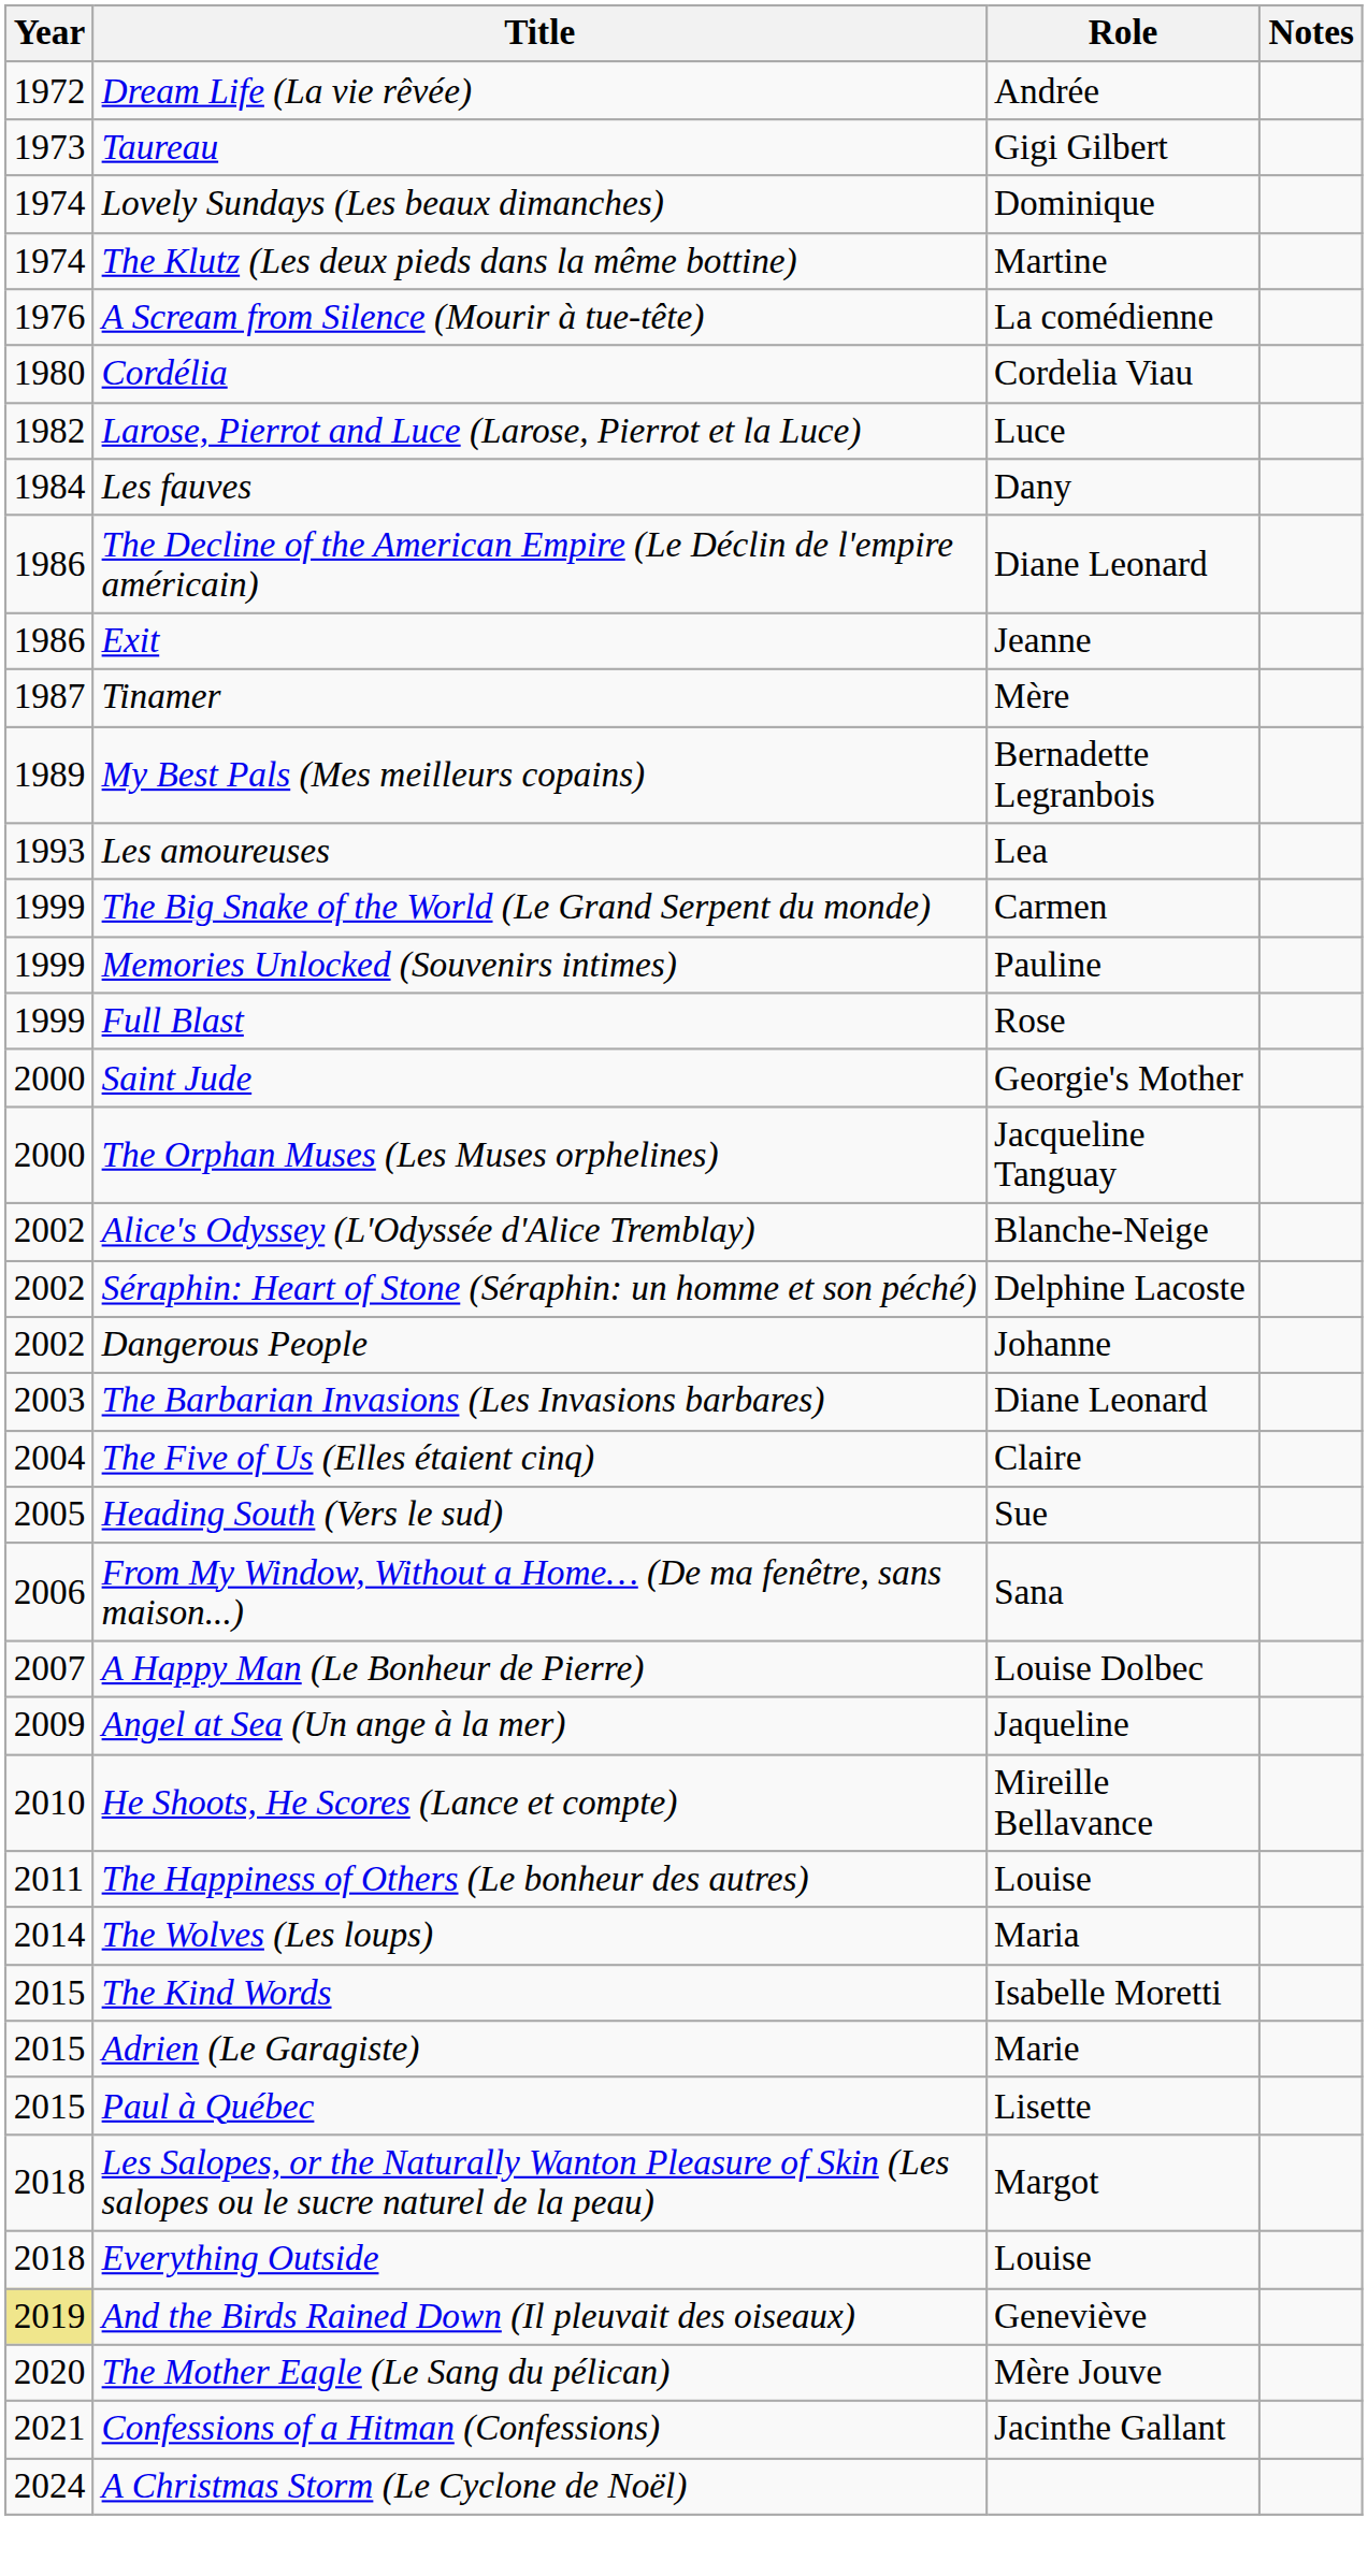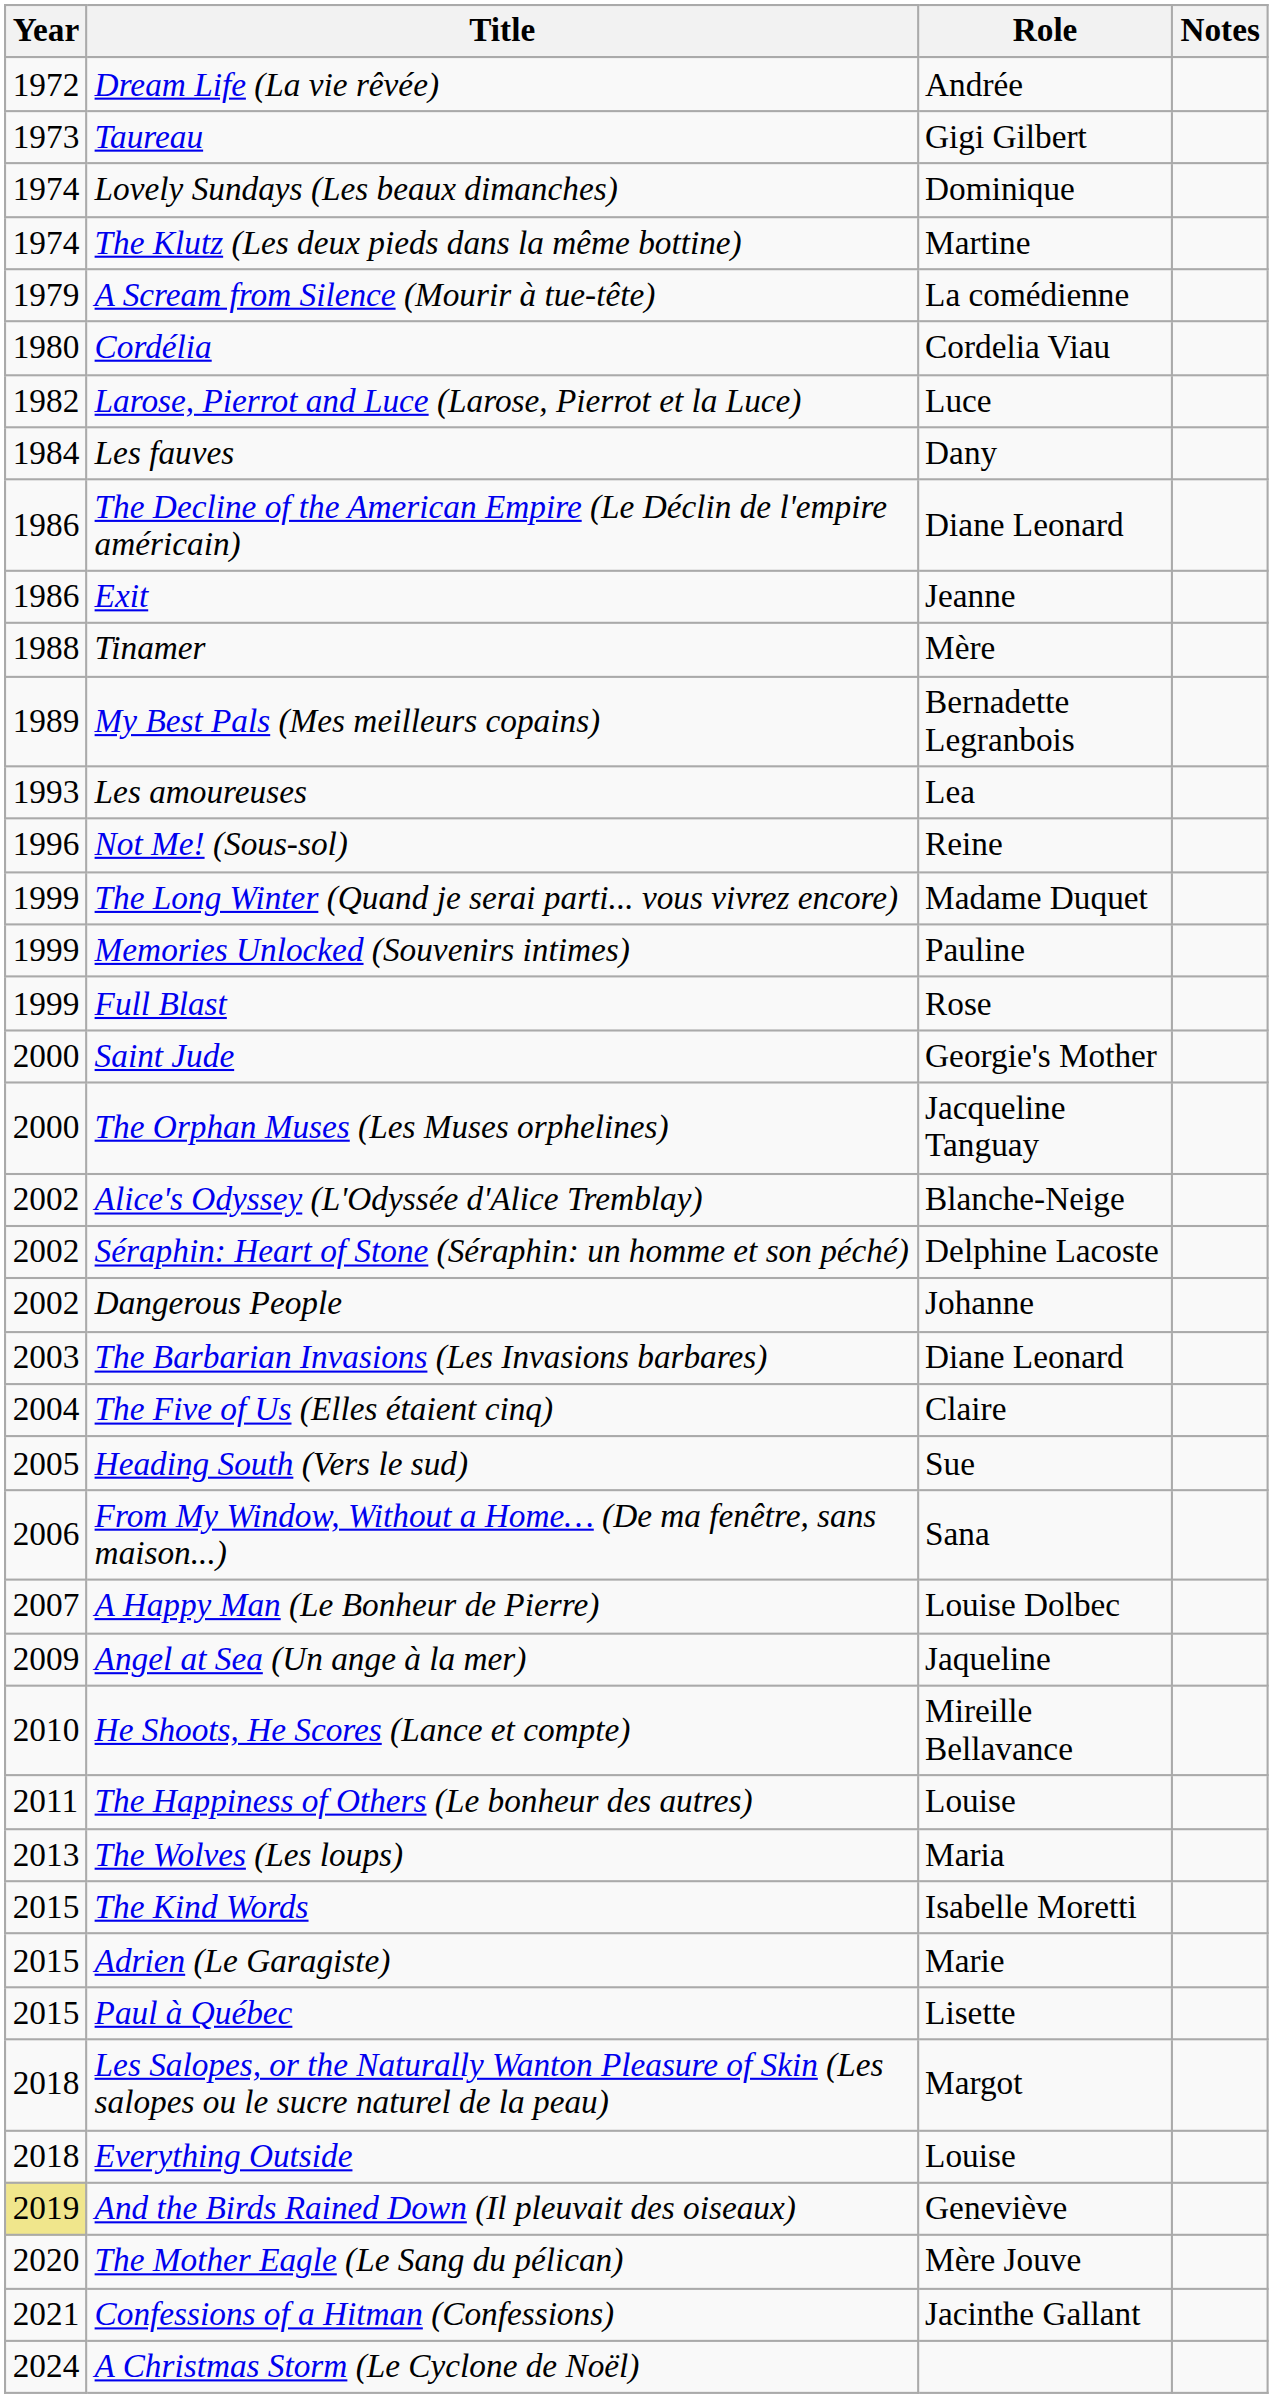 <table class="wikitable sortable">
 <tr>
 <th>Year</th>
 <th>Title</th>
 <th>Role</th>
 <th>Notes</th>
 </tr>
 <tr>
 <td>1972</td>
 <td><em><a href='#'>Dream Life</a> (La vie rêvée)</em></td>
 <td>Andrée</td>
 <td></td>
 </tr>
 <tr>
 <td>1973</td>
 <td><em><a href='#'>Taureau</a></em></td>
 <td>Gigi Gilbert</td>
 <td></td>
 </tr>
 <tr>
 <td>1974</td>
 <td><em>Lovely Sundays (Les beaux dimanches)</em></td>
 <td>Dominique</td>
 <td></td>
 </tr>
 <tr>
 <td>1974</td>
 <td><em><a href='#'>The Klutz</a> (Les deux pieds dans la même bottine)</em></td>
 <td>Martine</td>
 <td></td>
 </tr>
 <tr>
-<td>1976</td>
+<td>1979</td>
 <td><em><a href='#'>A Scream from Silence</a> (Mourir à tue-tête)</em></td>
 <td>La comédienne</td>
 <td></td>
 </tr>
 <tr>
 <td>1980</td>
 <td><em><a href='#'>Cordélia</a></em></td>
 <td>Cordelia Viau</td>
 <td></td>
 </tr>
 <tr>
 <td>1982</td>
 <td><em><a href='#'>Larose, Pierrot and Luce</a> (Larose, Pierrot et la Luce)</em></td>
 <td>Luce</td>
 <td></td>
 </tr>
 <tr>
 <td>1984</td>
 <td><em>Les fauves</em></td>
 <td>Dany</td>
 <td></td>
 </tr>
 <tr>
 <td>1986</td>
 <td><em><a href='#'>The Decline of the American Empire</a> (Le Déclin de l'empire américain)</em></td>
 <td>Diane Leonard</td>
 <td></td>
 </tr>
 <tr>
 <td>1986</td>
 <td><em><a href='#'>Exit</a></em></td>
 <td>Jeanne</td>
 <td></td>
 </tr>
 <tr>
-<td>1987</td>
+<td>1988</td>
 <td><em>Tinamer</em></td>
 <td>Mère</td>
 <td></td>
 </tr>
 <tr>
 <td>1989</td>
 <td><em><a href='#'>My Best Pals</a> (Mes meilleurs copains)</em></td>
 <td>Bernadette Legranbois</td>
 <td></td>
 </tr>
 <tr>
 <td>1993</td>
 <td><em>Les amoureuses</em></td>
 <td>Lea</td>
 <td></td>
 </tr>
 <tr>
+<td>1996</td>
+<td><em><a href='#'>Not Me!</a> (Sous-sol)</em></td>
+<td>Reine</td>
+<td></td>
+</tr>
+<tr>
 <td>1999</td>
-<td><em><a href='#'>The Big Snake of the World</a> (Le Grand Serpent du monde)</em></td>
-<td>Carmen</td>
+<td><em><a href='#'>The Long Winter</a> (Quand je serai parti... vous vivrez encore)</em></td>
+<td>Madame Duquet</td>
 <td></td>
 </tr>
 <tr>
 <td>1999</td>
 <td><em><a href='#'>Memories Unlocked</a> (Souvenirs intimes)</em></td>
 <td>Pauline</td>
 <td></td>
 </tr>
 <tr>
 <td>1999</td>
 <td><em><a href='#'>Full Blast</a></em></td>
 <td>Rose</td>
 <td></td>
 </tr>
 <tr>
 <td>2000</td>
 <td><em><a href='#'>Saint Jude</a></em></td>
 <td>Georgie's Mother</td>
 <td></td>
 </tr>
 <tr>
 <td>2000</td>
 <td><em><a href='#'>The Orphan Muses</a> (Les Muses orphelines)</em></td>
 <td>Jacqueline Tanguay</td>
 <td></td>
 </tr>
 <tr>
 <td>2002</td>
 <td><em><a href='#'>Alice's Odyssey</a> (L'Odyssée d'Alice Tremblay)</em></td>
 <td>Blanche-Neige</td>
 <td></td>
 </tr>
 <tr>
 <td>2002</td>
 <td><em><a href='#'>Séraphin: Heart of Stone</a> (Séraphin: un homme et son péché)</em></td>
 <td>Delphine Lacoste</td>
 <td></td>
 </tr>
 <tr>
 <td>2002</td>
 <td><em>Dangerous People</em></td>
 <td>Johanne</td>
 <td></td>
 </tr>
 <tr>
 <td>2003</td>
 <td><em><a href='#'>The Barbarian Invasions</a> (Les Invasions barbares)</em></td>
 <td>Diane Leonard</td>
 <td></td>
 </tr>
 <tr>
 <td>2004</td>
 <td><em><a href='#'>The Five of Us</a> (Elles étaient cinq)</em></td>
 <td>Claire</td>
 <td></td>
 </tr>
 <tr>
 <td>2005</td>
 <td><em><a href='#'>Heading South</a> (Vers le sud)</em></td>
 <td>Sue</td>
 <td></td>
 </tr>
 <tr>
 <td>2006</td>
 <td><em><a href='#'>From My Window, Without a Home…</a> (De ma fenêtre, sans maison...)</em></td>
 <td>Sana</td>
 <td></td>
 </tr>
 <tr>
 <td>2007</td>
 <td><em><a href='#'>A Happy Man</a> (Le Bonheur de Pierre)</em></td>
 <td>Louise Dolbec</td>
 <td></td>
 </tr>
 <tr>
 <td>2009</td>
 <td><em><a href='#'>Angel at Sea</a> (Un ange à la mer)</em></td>
 <td>Jaqueline</td>
 <td></td>
 </tr>
 <tr>
 <td>2010</td>
 <td><em><a href='#'>He Shoots, He Scores</a> (Lance et compte)</em></td>
 <td>Mireille Bellavance</td>
 <td></td>
 </tr>
 <tr>
 <td>2011</td>
 <td><em><a href='#'>The Happiness of Others</a> (Le bonheur des autres)</em></td>
 <td>Louise</td>
 <td></td>
 </tr>
 <tr>
-<td>2014</td>
+<td>2013</td>
 <td><em><a href='#'>The Wolves</a> (Les loups)</em></td>
 <td>Maria</td>
 <td></td>
 </tr>
 <tr>
 <td>2015</td>
 <td><em><a href='#'>The Kind Words</a></em></td>
 <td>Isabelle Moretti</td>
 <td></td>
 </tr>
 <tr>
 <td>2015</td>
 <td><em><a href='#'>Adrien</a> (Le Garagiste)</em></td>
 <td>Marie</td>
 <td></td>
 </tr>
 <tr>
 <td>2015</td>
 <td><em><a href='#'>Paul à Québec</a></em></td>
 <td>Lisette</td>
 <td></td>
 </tr>
 <tr>
 <td>2018</td>
 <td><em><a href='#'>Les Salopes, or the Naturally Wanton Pleasure of Skin</a> (Les salopes ou le sucre naturel de la peau)</em></td>
 <td>Margot</td>
 <td></td>
 </tr>
 <tr>
 <td>2018</td>
 <td><em><a href='#'>Everything Outside</a></em></td>
 <td>Louise</td>
 <td></td>
 </tr>
 <tr>
 <td style="background: khaki;">2019</td>
 <td><em><a href='#'>And the Birds Rained Down</a> (Il pleuvait des oiseaux)</em></td>
 <td>Geneviève</td>
 <td></td>
 </tr>
 <tr>
 <td>2020</td>
 <td><em><a href='#'>The Mother Eagle</a> (Le Sang du pélican)</em></td>
 <td>Mère Jouve</td>
 <td></td>
 </tr>
 <tr>
 <td>2021</td>
 <td><em><a href='#'>Confessions of a Hitman</a> (Confessions)</em></td>
 <td>Jacinthe Gallant</td>
 <td></td>
 </tr>
 <tr>
 <td>2024</td>
 <td><em><a href='#'>A Christmas Storm</a> (Le Cyclone de Noël)</em></td>
 <td></td>
 <td></td>
 </tr>
 </table>
